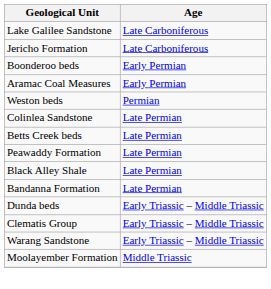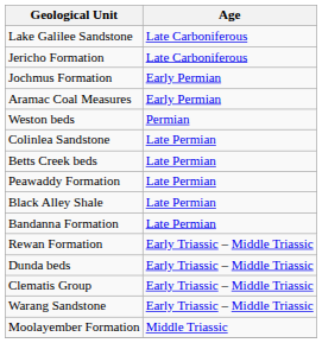 <table class="wikitable">
 <tr>
 <th>Geological Unit</th>
 <th>Age</th>
 </tr>
 <tr>
 <td>Lake Galilee Sandstone</td>
 <td><a href='#'>Late Carboniferous</a></td>
 </tr>
 <tr>
 <td>Jericho Formation</td>
 <td><a href='#'>Late Carboniferous</a></td>
 </tr>
 <tr>
-<td>Boonderoo beds</td>
+<td>Jochmus Formation</td>
 <td><a href='#'>Early Permian</a></td>
 </tr>
 <tr>
 <td>Aramac Coal Measures</td>
 <td><a href='#'>Early Permian</a></td>
 </tr>
 <tr>
 <td>Weston beds</td>
 <td><a href='#'>Permian</a></td>
 </tr>
 <tr>
 <td>Colinlea Sandstone</td>
 <td><a href='#'>Late Permian</a></td>
 </tr>
 <tr>
 <td>Betts Creek beds</td>
 <td><a href='#'>Late Permian</a></td>
 </tr>
 <tr>
 <td>Peawaddy Formation</td>
 <td><a href='#'>Late Permian</a></td>
 </tr>
 <tr>
 <td>Black Alley Shale</td>
 <td><a href='#'>Late Permian</a></td>
 </tr>
 <tr>
 <td>Bandanna Formation</td>
 <td><a href='#'>Late Permian</a></td>
 </tr>
 <tr>
+<td>Rewan Formation</td>
+<td><a href='#'>Early Triassic</a> – <a href='#'>Middle Triassic</a></td>
+</tr>
+<tr>
 <td>Dunda beds</td>
 <td><a href='#'>Early Triassic</a> – <a href='#'>Middle Triassic</a></td>
 </tr>
 <tr>
 <td>Clematis Group</td>
 <td><a href='#'>Early Triassic</a> – <a href='#'>Middle Triassic</a></td>
 </tr>
 <tr>
 <td>Warang Sandstone</td>
 <td><a href='#'>Early Triassic</a> – <a href='#'>Middle Triassic</a></td>
 </tr>
 <tr>
 <td>Moolayember Formation</td>
 <td><a href='#'>Middle Triassic</a></td>
 </tr>
 <tr>
 </tr>
 </table>
